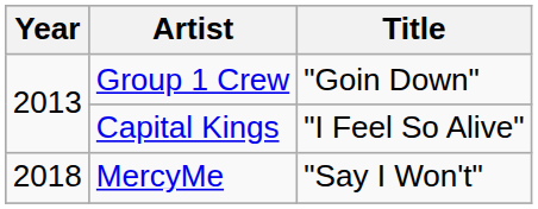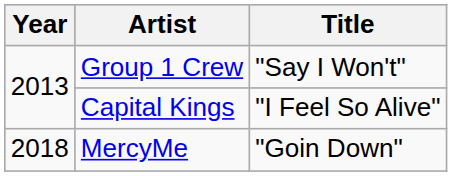 <table class="wikitable plainrowheaders" style="text-align:left;">
 <tr>
 <th>Year</th>
 <th>Artist</th>
 <th>Title</th>
 </tr>
 <tr>
 <td rowspan="2">2013</td>
 <td><a href='#'>Group 1 Crew</a></td>
-<td>"Goin Down"</td>
+<td>"Say I Won't"</td>
 </tr>
 <tr>
 <td><a href='#'>Capital Kings</a></td>
 <td>"I Feel So Alive"</td>
 </tr>
 <tr>
 <td>2018</td>
 <td><a href='#'>MercyMe</a></td>
-<td>"Say I Won't"</td>
+<td>"Goin Down"</td>
 </tr>
 </table>
